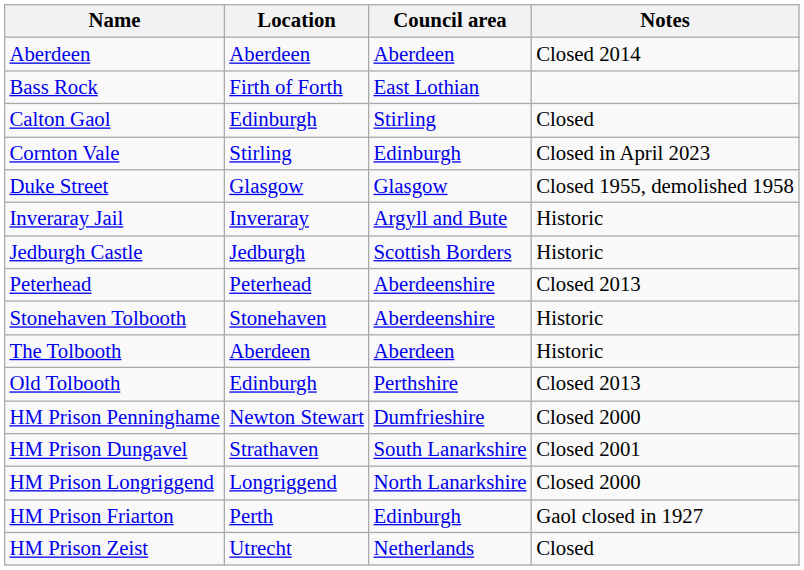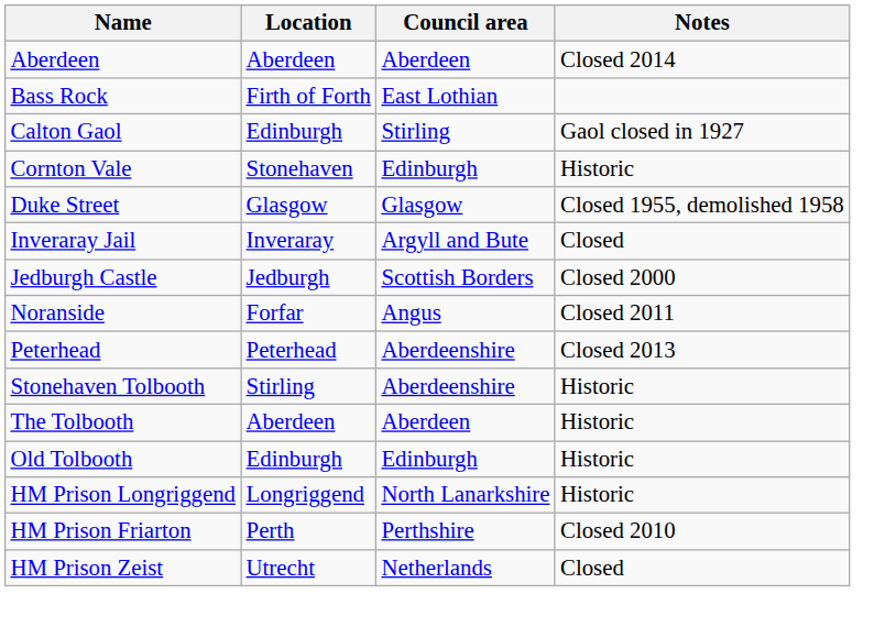 <table class="wikitable sortable">
 <tr>
 <th>Name</th>
 <th>Location</th>
 <th>Council area</th>
 <th>Notes</th>
 </tr>
 <tr>
 <td><a href='#'>Aberdeen</a></td>
 <td><a href='#'>Aberdeen</a></td>
 <td><a href='#'>Aberdeen</a></td>
 <td>Closed 2014</td>
 </tr>
 <tr>
 <td><a href='#'>Bass Rock</a></td>
 <td><a href='#'>Firth of Forth</a></td>
 <td><a href='#'>East Lothian</a></td>
 <td></td>
 </tr>
 <tr>
 <td><a href='#'>Calton Gaol</a></td>
 <td><a href='#'>Edinburgh</a></td>
 <td><a href='#'>Stirling</a></td>
-<td>Closed</td>
+<td>Gaol closed in 1927</td>
 </tr>
 <tr>
 <td><a href='#'>Cornton Vale</a></td>
-<td><a href='#'>Stirling</a></td>
+<td><a href='#'>Stonehaven</a></td>
 <td><a href='#'>Edinburgh</a></td>
-<td>Closed in April 2023</td>
+<td>Historic</td>
 </tr>
 <tr>
 <td><a href='#'>Duke Street</a></td>
 <td><a href='#'>Glasgow</a></td>
 <td><a href='#'>Glasgow</a></td>
 <td>Closed 1955, demolished 1958</td>
 </tr>
 <tr>
 <td><a href='#'>Inveraray Jail</a></td>
 <td><a href='#'>Inveraray</a></td>
 <td><a href='#'>Argyll and Bute</a></td>
-<td>Historic</td>
+<td>Closed</td>
 </tr>
 <tr>
 <td><a href='#'>Jedburgh Castle</a></td>
 <td><a href='#'>Jedburgh</a></td>
 <td><a href='#'>Scottish Borders</a></td>
-<td>Historic</td>
+<td>Closed 2000</td>
+</tr>
+<tr>
+<td><a href='#'>Noranside</a></td>
+<td><a href='#'>Forfar</a></td>
+<td><a href='#'>Angus</a></td>
+<td>Closed 2011</td>
 </tr>
 <tr>
 <td><a href='#'>Peterhead</a></td>
 <td><a href='#'>Peterhead</a></td>
 <td><a href='#'>Aberdeenshire</a></td>
 <td>Closed 2013</td>
 </tr>
 <tr>
 <td><a href='#'>Stonehaven Tolbooth</a></td>
-<td><a href='#'>Stonehaven</a></td>
+<td><a href='#'>Stirling</a></td>
 <td><a href='#'>Aberdeenshire</a></td>
 <td>Historic</td>
 </tr>
 <tr>
 <td><a href='#'>The Tolbooth</a></td>
 <td><a href='#'>Aberdeen</a></td>
 <td><a href='#'>Aberdeen</a></td>
 <td>Historic</td>
 </tr>
 <tr>
 <td><a href='#'>Old Tolbooth</a></td>
 <td><a href='#'>Edinburgh</a></td>
-<td><a href='#'>Perthshire</a></td>
-<td>Closed 2013</td>
-</tr>
-<tr>
-<td><a href='#'>HM Prison Penninghame</a></td>
-<td><a href='#'>Newton Stewart</a></td>
-<td><a href='#'>Dumfrieshire</a></td>
-<td>Closed 2000</td>
-</tr>
-<tr>
-<td><a href='#'>HM Prison Dungavel</a></td>
-<td><a href='#'>Strathaven</a></td>
-<td><a href='#'>South Lanarkshire</a></td>
-<td>Closed 2001</td>
+<td><a href='#'>Edinburgh</a></td>
+<td>Historic</td>
 </tr>
 <tr>
 <td><a href='#'>HM Prison Longriggend</a></td>
 <td><a href='#'>Longriggend</a></td>
 <td><a href='#'>North Lanarkshire</a></td>
-<td>Closed 2000</td>
+<td>Historic</td>
 </tr>
 <tr>
 <td><a href='#'>HM Prison Friarton</a></td>
 <td><a href='#'>Perth</a></td>
-<td><a href='#'>Edinburgh</a></td>
-<td>Gaol closed in 1927</td>
+<td><a href='#'>Perthshire</a></td>
+<td>Closed 2010</td>
 </tr>
 <tr>
 <td><a href='#'>HM Prison Zeist</a></td>
 <td><a href='#'>Utrecht</a></td>
 <td><a href='#'>Netherlands</a></td>
 <td>Closed</td>
 </tr>
 </table>
